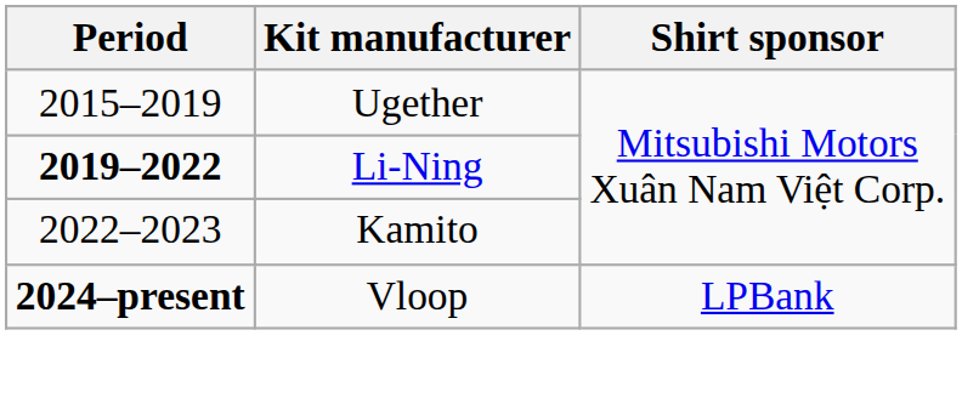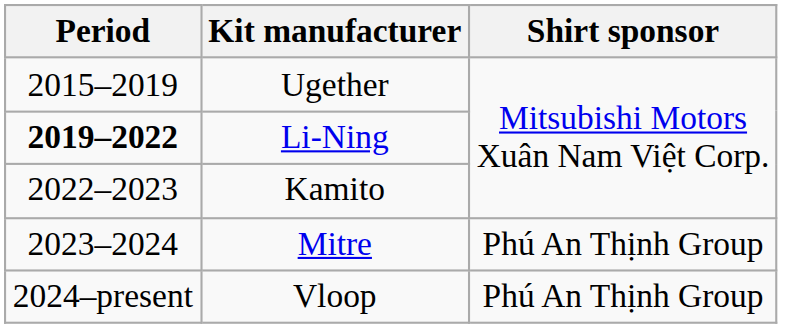 <table class="wikitable" style="text-align: center">
 <tr>
 <th>Period</th>
 <th>Kit manufacturer</th>
 <th>Shirt sponsor</th>
 </tr>
 <tr>
 <td>2015–2019</td>
 <td> Ugether</td>
 <td rowspan="3"><a href='#'>Mitsubishi Motors</a><br>Xuân Nam Việt Corp.</td>
 </tr>
 <tr>
 <td><strong>2019–2022</strong></td>
 <td> <a href='#'>Li-Ning</a></td>
 </tr>
 <tr>
 <td>2022–2023</td>
 <td> Kamito</td>
 </tr>
 <tr>
-<td><strong>2024–present</strong></td>
+<td>2023–2024</td>
+<td> <a href='#'>Mitre</a></td>
+<td>Phú An Thịnh Group</td>
+</tr>
+<tr>
+<td>2024–present</td>
 <td> Vloop</td>
-<td><a href='#'>LPBank</a></td>
+<td>Phú An Thịnh Group</td>
 </tr>
 </table>
